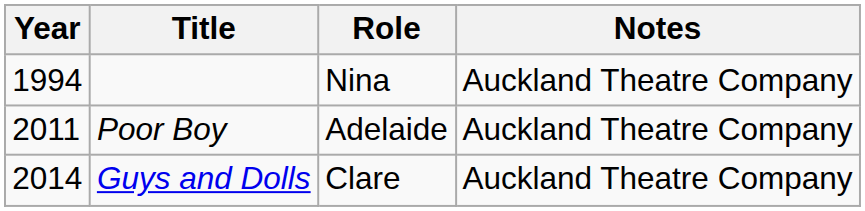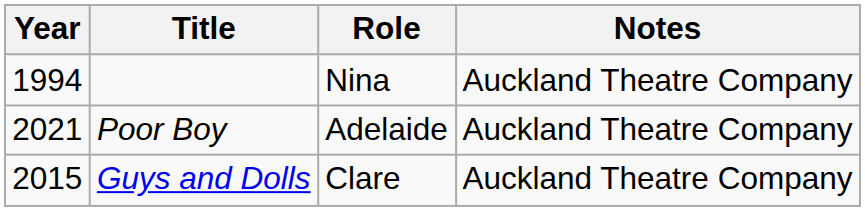 <table class="wikitable sortable">
 <tr>
 <th>Year</th>
 <th>Title</th>
 <th>Role</th>
 <th class="unsortable">Notes</th>
 </tr>
 <tr>
 <td>1994</td>
 <td><em></em></td>
 <td>Nina</td>
 <td>Auckland Theatre Company</td>
 </tr>
 <tr>
-<td>2011</td>
+<td>2021</td>
 <td><em>Poor Boy</em></td>
 <td>Adelaide</td>
 <td>Auckland Theatre Company</td>
 </tr>
 <tr>
-<td>2014</td>
+<td>2015</td>
 <td><em><a href='#'>Guys and Dolls</a></em></td>
 <td>Clare</td>
 <td>Auckland Theatre Company</td>
 </tr>
 </table>
